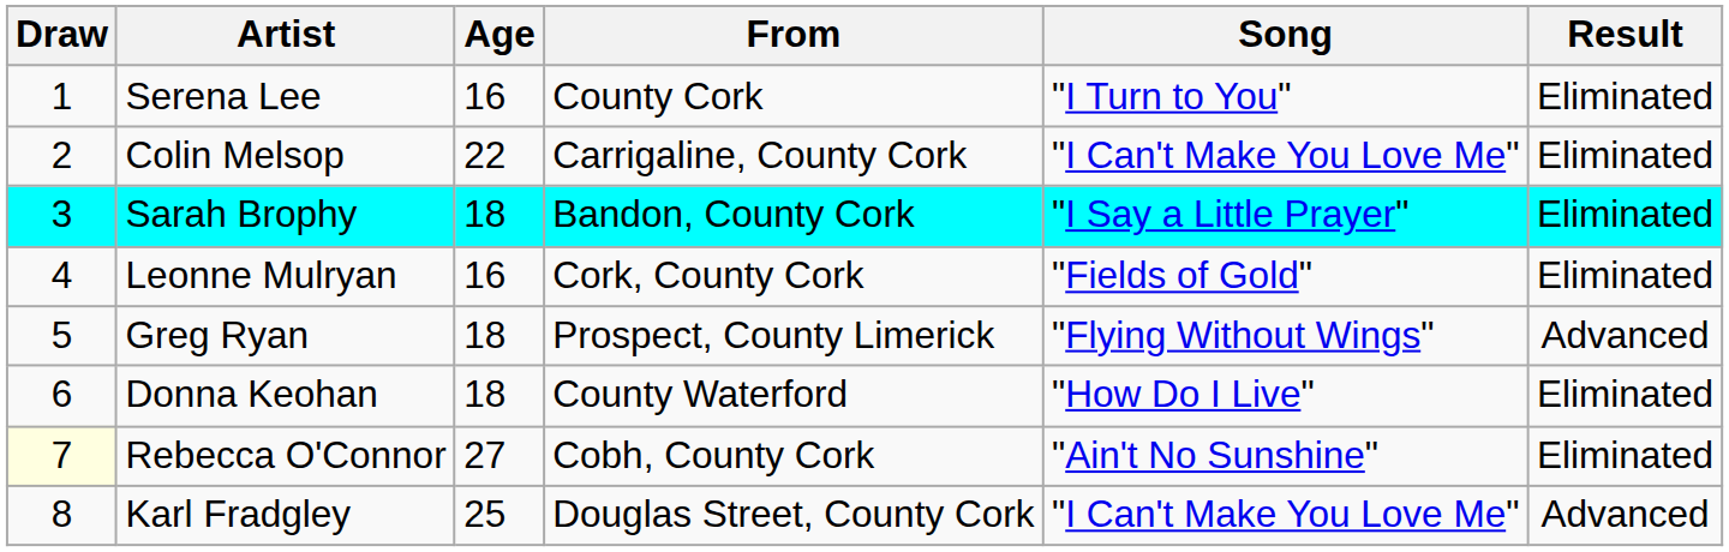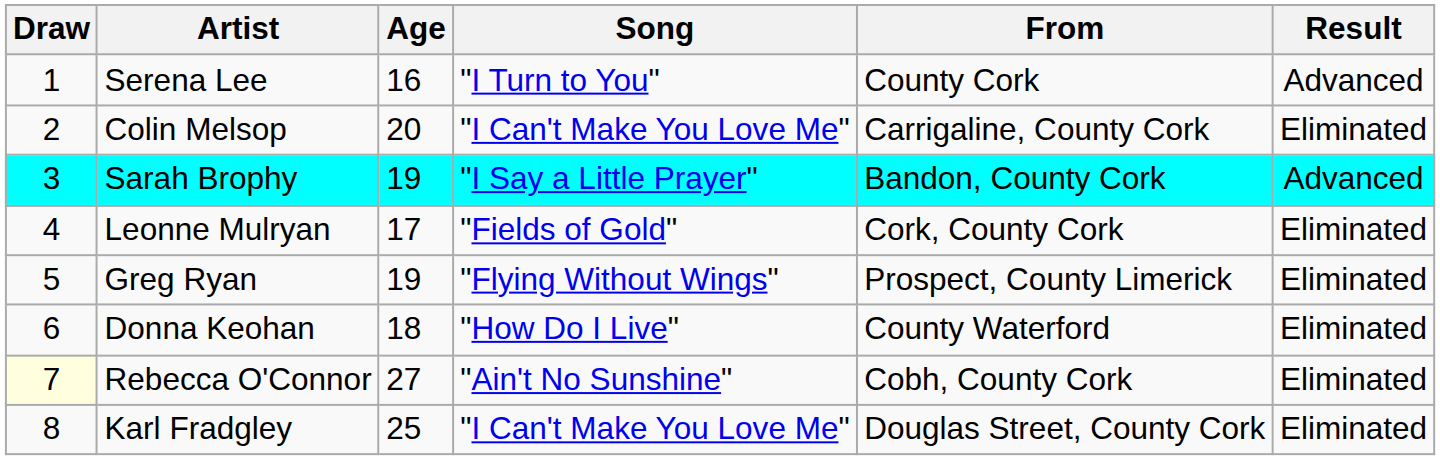 <table class="sortable wikitable" style="margin: 1em auto 1em auto; text-align:center">
 <tr>
 <th>Draw</th>
 <th>Artist</th>
 <th>Age</th>
+<th>Song </th>
 <th>From</th>
-<th>Song </th>
 <th>Result</th>
 </tr>
 <tr>
 <td>1</td>
 <td align="left">Serena Lee</td>
 <td align="left">16</td>
+<td align="left">"<a href='#'>I Turn to You</a>" </td>
 <td align="left">County Cork</td>
-<td align="left">"<a href='#'>I Turn to You</a>" </td>
-<td>Eliminated</td>
+<td>Advanced</td>
 </tr>
 <tr>
 <td>2</td>
 <td align="left">Colin Melsop</td>
-<td align="left">22</td>
+<td align="left">20</td>
+<td align="left">"<a href='#'>I Can't Make You Love Me</a>" </td>
 <td align="left">Carrigaline, County Cork</td>
-<td align="left">"<a href='#'>I Can't Make You Love Me</a>" </td>
 <td>Eliminated</td>
 </tr>
 <tr style="background:cyan;">
 <td>3</td>
 <td align="left">Sarah Brophy</td>
-<td align="left">18</td>
+<td align="left">19</td>
+<td align="left">"<a href='#'>I Say a Little Prayer</a>" </td>
 <td align="left">Bandon, County Cork</td>
-<td align="left">"<a href='#'>I Say a Little Prayer</a>" </td>
-<td>Eliminated</td>
+<td>Advanced</td>
 </tr>
 <tr>
 <td>4</td>
 <td align="left">Leonne Mulryan</td>
-<td align="left">16</td>
+<td align="left">17</td>
+<td align="left">"<a href='#'>Fields of Gold</a>" </td>
 <td align="left">Cork, County Cork</td>
-<td align="left">"<a href='#'>Fields of Gold</a>" </td>
 <td>Eliminated</td>
 </tr>
 <tr>
 <td>5</td>
 <td align="left">Greg Ryan</td>
-<td align="left">18</td>
+<td align="left">19</td>
+<td align="left">"<a href='#'>Flying Without Wings</a>" </td>
 <td align="left">Prospect, County Limerick</td>
-<td align="left">"<a href='#'>Flying Without Wings</a>" </td>
-<td>Advanced</td>
+<td>Eliminated</td>
 </tr>
 <tr>
 <td>6</td>
 <td align="left">Donna Keohan</td>
 <td align="left">18</td>
+<td align="left">"<a href='#'>How Do I Live</a>" </td>
 <td align="left">County Waterford</td>
-<td align="left">"<a href='#'>How Do I Live</a>" </td>
 <td>Eliminated</td>
 </tr>
 <tr>
 <td style="background: lightyellow;">7</td>
 <td align="left">Rebecca O'Connor</td>
 <td align="left">27</td>
+<td align="left">"<a href='#'>Ain't No Sunshine</a>" </td>
 <td align="left">Cobh, County Cork</td>
-<td align="left">"<a href='#'>Ain't No Sunshine</a>" </td>
 <td>Eliminated</td>
 </tr>
 <tr>
 <td>8</td>
 <td align="left">Karl Fradgley</td>
 <td align="left">25</td>
+<td align="left">"<a href='#'>I Can't Make You Love Me</a>" </td>
 <td align="left">Douglas Street, County Cork</td>
-<td align="left">"<a href='#'>I Can't Make You Love Me</a>" </td>
-<td>Advanced</td>
+<td>Eliminated</td>
 </tr>
 </table>
